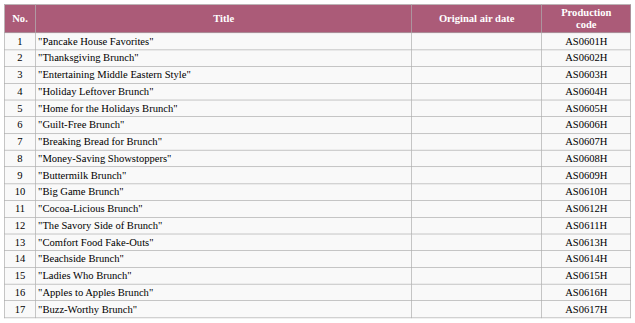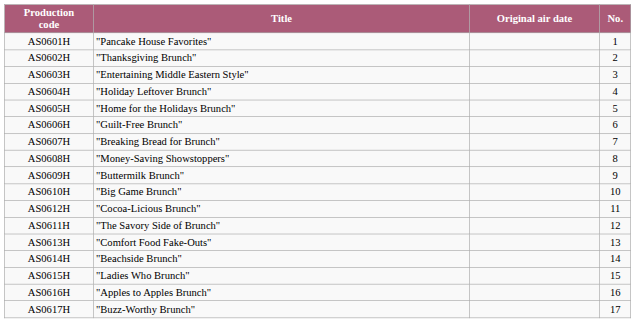 <table class="wikitable plainrowheaders" style="width:60%;">
 <tr>
-<th style="background-color: #ab5b78; color: #FFFFFF;" width=5%>No.</th>
+<th style="background-color: #ab5b78; color: #FFFFFF;">Production<br>code</th>
 <th style="background-color: #ab5b78; color: #FFFFFF;" width=60%>Title</th>
 <th style="background-color: #ab5b78; color: #FFFFFF;">Original air date</th>
-<th style="background-color: #ab5b78; color: #FFFFFF;">Production<br>code</th>
+<th style="background-color: #ab5b78; color: #FFFFFF;" width=5%>No.</th>
 </tr>
 <tr>
-<td align=center>1</td>
+<td align=center>AS0601H</td>
 <td>"Pancake House Favorites"</td>
 <td align=center></td>
-<td align=center>AS0601H</td>
+<td align=center>1</td>
 </tr>
 <tr>
-<td align=center>2</td>
+<td align=center>AS0602H</td>
 <td>"Thanksgiving Brunch"</td>
 <td align=center></td>
-<td align=center>AS0602H</td>
+<td align=center>2</td>
 </tr>
 <tr>
-<td align=center>3</td>
+<td align=center>AS0603H</td>
 <td>"Entertaining Middle Eastern Style"</td>
 <td align=center></td>
-<td align=center>AS0603H</td>
+<td align=center>3</td>
 </tr>
 <tr>
-<td align=center>4</td>
+<td align=center>AS0604H</td>
 <td>"Holiday Leftover Brunch"</td>
 <td align=center></td>
-<td align=center>AS0604H</td>
+<td align=center>4</td>
 </tr>
 <tr>
-<td align=center>5</td>
+<td align=center>AS0605H</td>
 <td>"Home for the Holidays Brunch"</td>
 <td align=center></td>
-<td align=center>AS0605H</td>
+<td align=center>5</td>
 </tr>
 <tr>
-<td align=center>6</td>
+<td align=center>AS0606H</td>
 <td>"Guilt-Free Brunch"</td>
 <td align=center></td>
-<td align=center>AS0606H</td>
+<td align=center>6</td>
 </tr>
 <tr>
-<td align=center>7</td>
+<td align=center>AS0607H</td>
 <td>"Breaking Bread for Brunch"</td>
 <td align=center></td>
-<td align=center>AS0607H</td>
+<td align=center>7</td>
 </tr>
 <tr>
-<td align=center>8</td>
+<td align=center>AS0608H</td>
 <td>"Money-Saving Showstoppers"</td>
 <td align=center></td>
-<td align=center>AS0608H</td>
+<td align=center>8</td>
 </tr>
 <tr>
-<td align=center>9</td>
+<td align=center>AS0609H</td>
 <td>"Buttermilk Brunch"</td>
 <td align=center></td>
-<td align=center>AS0609H</td>
+<td align=center>9</td>
 </tr>
 <tr>
-<td align=center>10</td>
+<td align=center>AS0610H</td>
 <td>"Big Game Brunch"</td>
 <td align=center></td>
-<td align=center>AS0610H</td>
+<td align=center>10</td>
 </tr>
 <tr>
-<td align=center>11</td>
+<td align=center>AS0612H</td>
 <td>"Cocoa-Licious Brunch"</td>
 <td align=center></td>
-<td align=center>AS0612H</td>
+<td align=center>11</td>
 </tr>
 <tr>
-<td align=center>12</td>
+<td align=center>AS0611H</td>
 <td>"The Savory Side of Brunch"</td>
 <td align=center></td>
-<td align=center>AS0611H</td>
+<td align=center>12</td>
 </tr>
 <tr>
-<td align=center>13</td>
+<td align=center>AS0613H</td>
 <td>"Comfort Food Fake-Outs"</td>
 <td align=center></td>
-<td align=center>AS0613H</td>
+<td align=center>13</td>
 </tr>
 <tr>
-<td align=center>14</td>
+<td align=center>AS0614H</td>
 <td>"Beachside Brunch"</td>
 <td align=center></td>
-<td align=center>AS0614H</td>
+<td align=center>14</td>
 </tr>
 <tr>
-<td align=center>15</td>
+<td align=center>AS0615H</td>
 <td>"Ladies Who Brunch"</td>
 <td align=center></td>
-<td align=center>AS0615H</td>
+<td align=center>15</td>
 </tr>
 <tr>
-<td align=center>16</td>
+<td align=center>AS0616H</td>
 <td>"Apples to Apples Brunch"</td>
 <td align=center></td>
-<td align=center>AS0616H</td>
+<td align=center>16</td>
 </tr>
 <tr>
-<td align=center>17</td>
+<td align=center>AS0617H</td>
 <td>"Buzz-Worthy Brunch"</td>
 <td align=center></td>
-<td align=center>AS0617H</td>
+<td align=center>17</td>
 </tr>
 </table>
